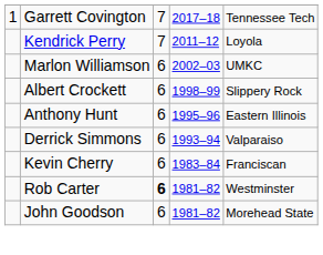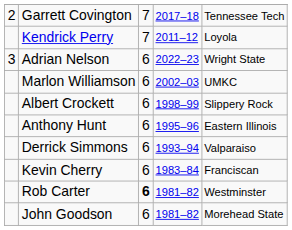 <table class="wikitable">
 <tr>
 </tr>
 <tr>
-<td>1</td>
+<td>2</td>
 <td>Garrett Covington</td>
 <td>7</td>
 <td style="font-size:80%;"><a href='#'>2017–18</a></td>
 <td style="font-size:80%;">Tennessee Tech</td>
 </tr>
 <tr>
 <td></td>
 <td><a href='#'>Kendrick Perry</a></td>
 <td>7</td>
 <td style="font-size:80%;"><a href='#'>2011–12</a></td>
 <td style="font-size:80%;">Loyola</td>
+</tr>
+<tr>
+<td>3</td>
+<td>Adrian Nelson</td>
+<td>6</td>
+<td style="font-size:80%;"><a href='#'>2022–23</a></td>
+<td style="font-size:80%;">Wright State</td>
 </tr>
 <tr>
 <td></td>
 <td>Marlon Williamson</td>
 <td>6</td>
 <td style="font-size:80%;"><a href='#'>2002–03</a></td>
 <td style="font-size:80%;">UMKC</td>
 </tr>
 <tr>
 <td></td>
 <td>Albert Crockett</td>
 <td>6</td>
 <td style="font-size:80%;"><a href='#'>1998–99</a></td>
 <td style="font-size:80%;">Slippery Rock</td>
 </tr>
 <tr>
 <td></td>
 <td>Anthony Hunt</td>
 <td>6</td>
 <td style="font-size:80%;"><a href='#'>1995–96</a></td>
 <td style="font-size:80%;">Eastern Illinois</td>
 </tr>
 <tr>
 <td></td>
 <td>Derrick Simmons</td>
 <td>6</td>
 <td style="font-size:80%;"><a href='#'>1993–94</a></td>
 <td style="font-size:80%;">Valparaiso</td>
 </tr>
 <tr>
 <td></td>
 <td>Kevin Cherry</td>
 <td>6</td>
 <td style="font-size:80%;"><a href='#'>1983–84</a></td>
 <td style="font-size:80%;">Franciscan</td>
 </tr>
 <tr>
 <td></td>
 <td>Rob Carter</td>
 <td><strong>6</strong></td>
 <td style="font-size:80%;"><a href='#'>1981–82</a></td>
 <td style="font-size:80%;">Westminster</td>
 </tr>
 <tr>
 <td></td>
 <td>John Goodson</td>
 <td>6</td>
 <td style="font-size:80%;"><a href='#'>1981–82</a></td>
 <td style="font-size:80%;">Morehead State</td>
 </tr>
 </table>
